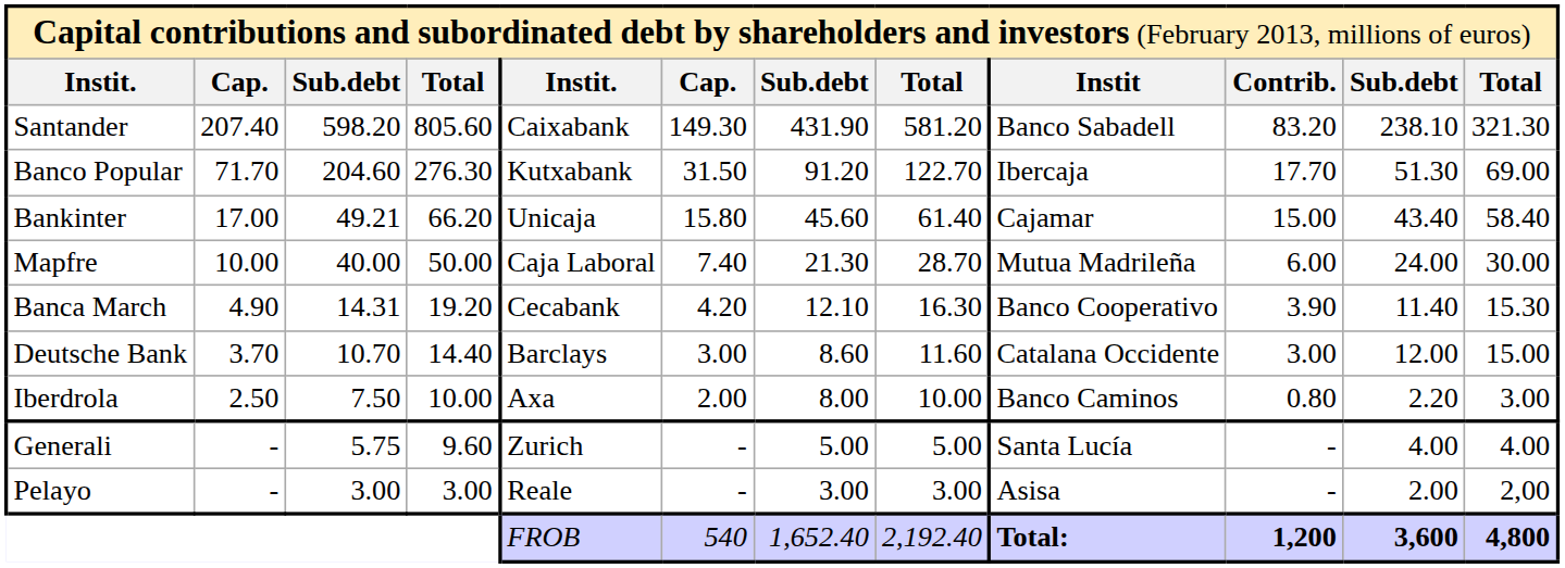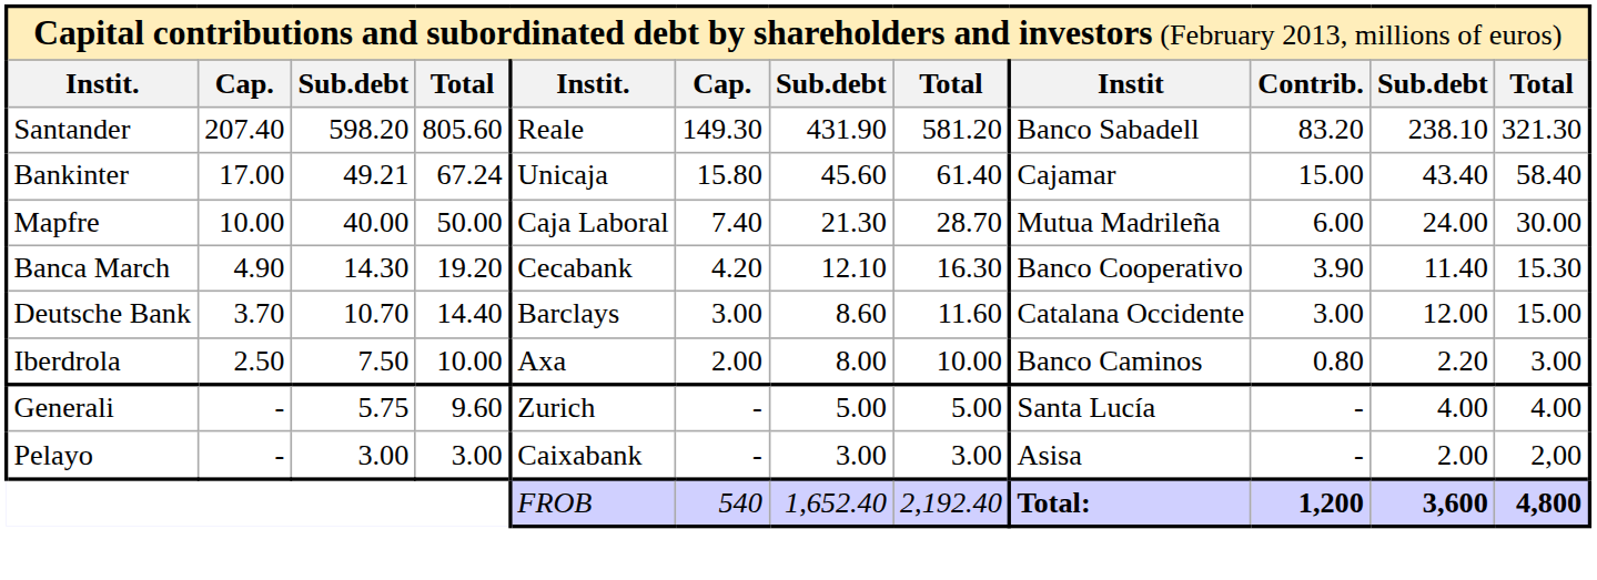 <table style="background:#FFFFFF; border-top: 2px solid; border-right: 2px solid; border-bottom: 0px; border-left: 0px;" align="center" class="wikitable">
 <tr>
 <td style="color:Black; border-top: 2px solid; border-right: 2px solid; border-left: 2px solid; border-bottom: 0px;" bgcolor="#FFEEBB" align="center" colspan="12"><big><strong>Capital contributions and subordinated debt by shareholders and investors</strong></big> (February 2013, millions of euros)</td>
 </tr>
 <tr align="center" bgcolor="#CCCCCC">
 <th style="color:Black; border-left: 2px solid;">Instit.</th>
 <th style="color:Black;">Cap.</th>
 <th style="color:Black;">Sub.debt</th>
 <th style="color:Black; border-right: 2px solid;">Total</th>
 <th style="color:Black;">Instit.</th>
 <th style="color:Black;">Cap.</th>
 <th style="color:Black;">Sub.debt</th>
 <th style="color:Black; border-right: 2px solid;">Total</th>
 <th style="color:Black;">Instit</th>
 <th style="color:Black;">Contrib.</th>
 <th style="color:Black;">Sub.debt</th>
 <th style="color:Black; border-right: 2px solid;">Total</th>
 </tr>
 <tr bgcolor="#FFFFFF">
 <td style="color:Black; border-left: 2px solid;">Santander</td>
 <td style="color:Black;" align="right">207.40</td>
 <td style="color:Black;" align="right">598.20</td>
 <td style="color:Black; border-right: 2px solid;" align="right">805.60</td>
-<td>Caixabank</td>
+<td>Reale</td>
 <td style="color:Black;" align="right">149.30</td>
 <td style="color:Black;" align="right">431.90</td>
 <td style="color:Black; border-right: 2px solid;" align="right">581.20</td>
 <td>Banco Sabadell</td>
 <td style="color:Black;" align="right">83.20</td>
 <td style="color:Black;" align="right">238.10</td>
 <td style="color:Black; border-right: 2px solid;" align="right">321.30</td>
 </tr>
 <tr bgcolor="#FFFFFF">
-<td style="color:Black; border-left: 2px solid;">Banco Popular</td>
-<td style="color:Black;" align="right">71.70</td>
-<td style="color:Black;" align="right">204.60</td>
-<td style="color:Black; border-right: 2px solid;" align="right">276.30</td>
-<td>Kutxabank</td>
-<td style="color:Black;" align="right">31.50</td>
-<td style="color:Black;" align="right">91.20</td>
-<td style="color:Black; border-right: 2px solid;" align="right">122.70</td>
-<td>Ibercaja</td>
-<td style="color:Black;" align="right">17.70</td>
-<td style="color:Black;" align="right">51.30</td>
-<td style="color:Black; border-right: 2px solid;" align="right">69.00</td>
-</tr>
-<tr bgcolor="#FFFFFF">
 <td style="color:Black; border-left: 2px solid;">Bankinter</td>
 <td style="color:Black;" align="right">17.00</td>
 <td style="color:Black;" align="right">49.21</td>
-<td style="color:Black; border-right: 2px solid;" align="right">66.20</td>
+<td style="color:Black; border-right: 2px solid;" align="right">67.24</td>
 <td>Unicaja</td>
 <td style="color:Black;" align="right">15.80</td>
 <td style="color:Black;" align="right">45.60</td>
 <td style="color:Black; border-right: 2px solid;" align="right">61.40</td>
 <td>Cajamar</td>
 <td style="color:Black;" align="right">15.00</td>
 <td style="color:Black;" align="right">43.40</td>
 <td style="color:Black; border-right: 2px solid;" align="right">58.40</td>
 </tr>
 <tr bgcolor="#FFFFFF">
 <td style="color:Black; border-left: 2px solid;">Mapfre</td>
 <td style="color:Black;" align="right">10.00</td>
 <td style="color:Black;" align="right">40.00</td>
 <td style="color:Black; border-right: 2px solid;" align="right">50.00</td>
 <td>Caja Laboral</td>
 <td style="color:Black;" align="right">7.40</td>
 <td style="color:Black;" align="right">21.30</td>
 <td style="color:Black; border-right: 2px solid;" align="right">28.70</td>
 <td>Mutua Madrileña</td>
 <td style="color:Black;" align="right">6.00</td>
 <td style="color:Black;" align="right">24.00</td>
 <td style="color:Black; border-right: 2px solid;" align="right">30.00</td>
 </tr>
 <tr bgcolor="#FFFFFF">
 <td style="color:Black; border-left: 2px solid;">Banca March</td>
 <td style="color:Black;" align="right">4.90</td>
-<td style="color:Black;" align="right">14.31</td>
+<td style="color:Black;" align="right">14.30</td>
 <td style="color:Black; border-right: 2px solid;" align="right">19.20</td>
 <td>Cecabank</td>
 <td style="color:Black;" align="right">4.20</td>
 <td style="color:Black;" align="right">12.10</td>
 <td style="color:Black; border-right: 2px solid;" align="right">16.30</td>
 <td>Banco Cooperativo</td>
 <td style="color:Black;" align="right">3.90</td>
 <td style="color:Black;" align="right">11.40</td>
 <td style="color:Black; border-right: 2px solid;" align="right">15.30</td>
 </tr>
 <tr bgcolor="#FFFFFF">
 <td style="color:Black; border-left: 2px solid;">Deutsche Bank</td>
 <td style="color:Black;" align="right">3.70</td>
 <td style="color:Black;" align="right">10.70</td>
 <td style="color:Black; border-right: 2px solid;" align="right">14.40</td>
 <td>Barclays</td>
 <td style="color:Black;" align="right">3.00</td>
 <td style="color:Black;" align="right">8.60</td>
 <td style="color:Black; border-right: 2px solid;" align="right">11.60</td>
 <td>Catalana Occidente</td>
 <td style="color:Black;" align="right">3.00</td>
 <td style="color:Black;" align="right">12.00</td>
 <td style="color:Black; border-right: 2px solid;" align="right">15.00</td>
 </tr>
 <tr bgcolor="#FFFFFF">
 <td style="color:Black; border-left: 2px solid; border-bottom: 2px solid;">Iberdrola</td>
 <td style="color:Black; border-bottom: 2px solid;" align="right">2.50</td>
 <td style="color:Black; border-bottom: 2px solid;" align="right">7.50</td>
 <td style="color:Black; border-bottom: 2px solid; border-right: 2px solid;" align="right">10.00</td>
 <td style="color:Black; border-bottom: 2px solid;">Axa</td>
 <td style="color:Black; border-bottom: 2px solid;" align="right">2.00</td>
 <td style="color:Black; border-bottom: 2px solid;" align="right">8.00</td>
 <td style="color:Black; border-bottom: 2px solid; border-right: 2px solid;" align="right">10.00</td>
 <td style="color:Black; border-bottom: 2px solid;">Banco Caminos</td>
 <td style="color:Black; border-bottom: 2px solid;" align="right">0.80</td>
 <td style="color:Black; border-bottom: 2px solid;" align="right">2.20</td>
 <td style="color:Black; border-bottom: 2px solid; border-right: 2px solid;" align="right">3.00</td>
 </tr>
 <tr bgcolor="#FFFFFF">
 <td style="color:Black; border-left: 2px solid;">Generali</td>
 <td style="color:Black;" align="right">-</td>
 <td style="color:Black;" align="right">5.75</td>
 <td style="color:Black; border-right: 2px solid;" align="right">9.60</td>
 <td>Zurich</td>
 <td style="color:Black;" align="right">-</td>
 <td style="color:Black;" align="right">5.00</td>
 <td style="color:Black; border-right: 2px solid;" align="right">5.00</td>
 <td>Santa Lucía</td>
 <td style="color:Black;" align="right">-</td>
 <td style="color:Black;" align="right">4.00</td>
 <td style="color:Black; border-right: 2px solid;" align="right">4.00</td>
 </tr>
 <tr bgcolor="#FFFFFF">
 <td style="color:Black; border-left: 2px solid;">Pelayo</td>
 <td style="color:Black;" align="right">-</td>
 <td style="color:Black;" align="right">3.00</td>
 <td style="color:Black; border-right: 2px solid;" align="right">3.00</td>
-<td>Reale</td>
+<td>Caixabank</td>
 <td style="color:Black;" align="right">-</td>
 <td style="color:Black;" align="right">3.00</td>
 <td style="color:Black; border-right: 2px solid;" align="right">3.00</td>
 <td>Asisa</td>
 <td style="color:Black;" align="right">-</td>
 <td style="color:Black;" align="right">2.00</td>
 <td style="color:Black; border-right: 2px solid;" align="right">2,00</td>
 </tr>
 <tr bgcolor="#D0D0FF">
 <td style="color:Black; border-top: 2px solid; border-right: 2px solid; border-left: 0px; border-bottom: 0px;" bgcolor="#FFFFFF" colspan="4"> </td>
 <td style="color:Black; border-bottom: 2px solid; border-top: 2px solid;"><em>FROB</em></td>
 <td style="color:Black; border-bottom: 2px solid; border-top: 2px solid;" align="right"><em>540</em></td>
 <td style="color:Black; border-bottom: 2px solid; border-top: 2px solid;" align="right"><em>1,652.40</em></td>
 <td style="color:Black; border-bottom: 2px solid; border-top: 2px solid; border-right: 2px solid;" align="right"><em>2,192.40</em></td>
 <td style="color:Black; border-bottom: 2px solid; border-top: 2px solid;"><strong>Total:</strong></td>
 <td style="color:Black; border-bottom: 2px solid; border-top: 2px solid;" align="right"><strong>1,200</strong></td>
 <td style="color:Black; border-bottom: 2px solid; border-top: 2px solid;" align="right"><strong>3,600</strong></td>
 <td style="color:Black; border-bottom: 2px solid; border-top: 2px solid;" align="right"><strong>4,800</strong></td>
 </tr>
 </table>
